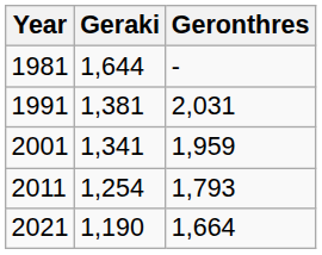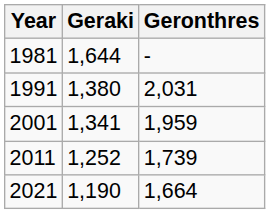 <table class=wikitable>
 <tr>
 <th>Year</th>
 <th>Geraki</th>
 <th>Geronthres</th>
 </tr>
 <tr>
 <td>1981</td>
 <td>1,644</td>
 <td>-</td>
 </tr>
 <tr>
 <td>1991</td>
-<td>1,381</td>
+<td>1,380</td>
 <td>2,031</td>
 </tr>
 <tr>
 <td>2001</td>
 <td>1,341</td>
 <td>1,959</td>
 </tr>
 <tr>
 <td>2011</td>
-<td>1,254</td>
-<td>1,793</td>
+<td>1,252</td>
+<td>1,739</td>
 </tr>
 <tr>
 <td>2021</td>
 <td>1,190</td>
 <td>1,664</td>
 </tr>
 </table>
